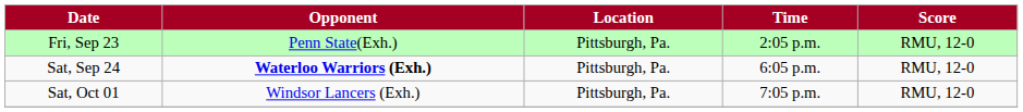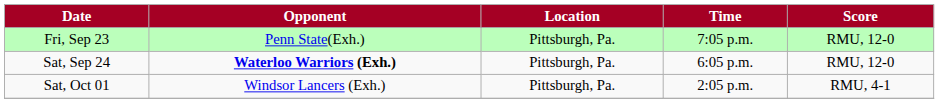 <table class="wikitable" width="80%">
 <tr align="center" style="background:#A50024;color:white;">
 <td><strong>Date</strong></td>
 <td><strong>Opponent</strong></td>
 <td><strong>Location</strong></td>
 <td><strong>Time</strong></td>
 <td><strong>Score</strong></td>
 </tr>
 <tr align="center" bgcolor="#bbffbb">
 <td>Fri, Sep 23</td>
 <td><a href='#'>Penn State</a>(Exh.)</td>
 <td>Pittsburgh, Pa.</td>
-<td>2:05 p.m.</td>
+<td>7:05 p.m.</td>
 <td>RMU, 12-0</td>
 </tr>
 <tr align="center" bgcolor="">
 <td>Sat, Sep 24</td>
 <td><strong><a href='#'>Waterloo Warriors</a> (Exh.)</strong></td>
 <td>Pittsburgh, Pa.</td>
 <td>6:05 p.m.</td>
 <td>RMU, 12-0</td>
 </tr>
 <tr align="center" bgcolor="">
 <td>Sat, Oct 01</td>
 <td><a href='#'>Windsor Lancers</a> (Exh.)</td>
 <td>Pittsburgh, Pa.</td>
-<td>7:05 p.m.</td>
-<td>RMU, 12-0</td>
+<td>2:05 p.m.</td>
+<td>RMU, 4-1</td>
 </tr>
 <tr align="center" bgcolor="">
 </tr>
 </table>
